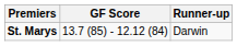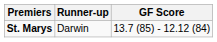 <table class="wikitable" style="text-align:left;">
 <tr style="background:#efefef;">
 <th>Premiers</th>
+<th>Runner-up</th>
 <th>GF Score</th>
-<th>Runner-up</th>
 </tr>
 <tr>
 <td><strong>St. Marys</strong></td>
+<td>Darwin</td>
 <td>13.7 (85) - 12.12 (84)</td>
-<td>Darwin</td>
 </tr>
 </table>
